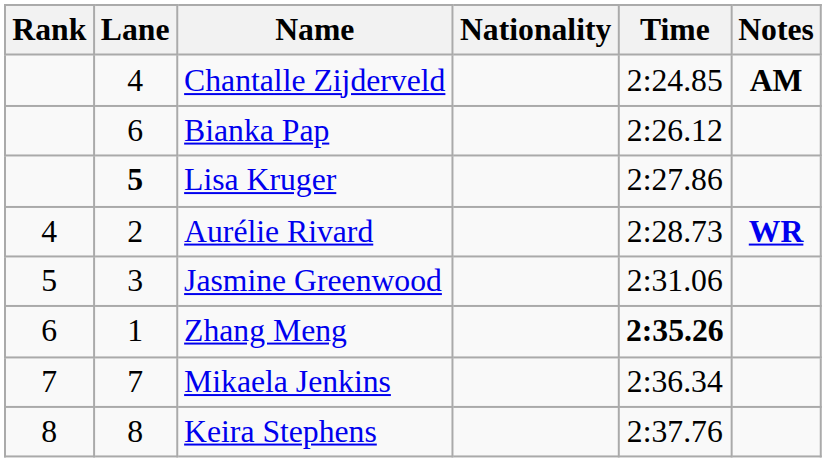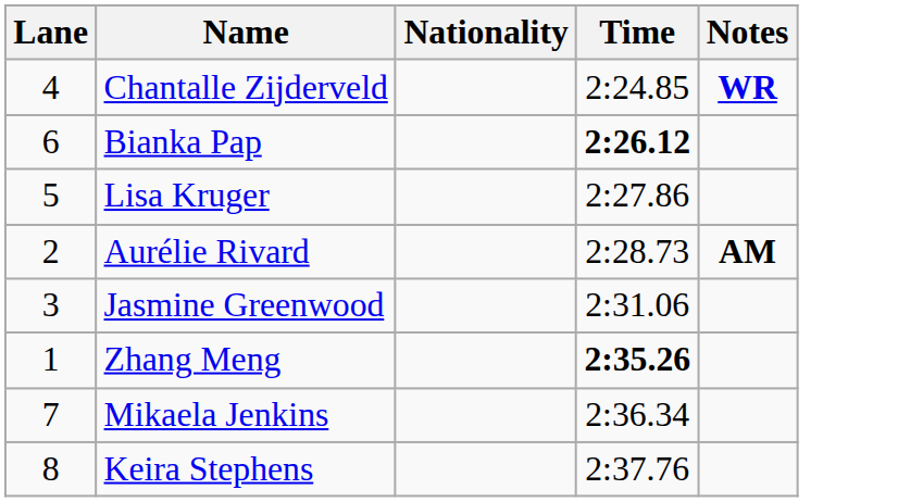 <table class="wikitable sortable" style="text-align:center">
 <tr>
-<th>Rank</th>
 <th>Lane</th>
 <th>Name</th>
 <th>Nationality</th>
 <th>Time</th>
 <th>Notes</th>
 </tr>
 <tr>
-<td></td>
 <td>4</td>
 <td align=left><a href='#'>Chantalle Zijderveld</a></td>
 <td align=left></td>
 <td>2:24.85</td>
-<td><strong>AM</strong></td>
+<td><strong><a href='#'>WR</a></strong></td>
 </tr>
 <tr>
-<td></td>
 <td>6</td>
 <td align=left><a href='#'>Bianka Pap</a></td>
 <td align=left></td>
-<td>2:26.12</td>
+<td><strong>2:26.12</strong></td>
 <td></td>
 </tr>
 <tr>
-<td></td>
-<td><strong>5</strong></td>
+<td>5</td>
 <td align=left><a href='#'>Lisa Kruger</a></td>
 <td align=left></td>
 <td>2:27.86</td>
 <td></td>
 </tr>
 <tr>
-<td>4</td>
 <td>2</td>
 <td align=left><a href='#'>Aurélie Rivard</a></td>
 <td align=left></td>
 <td>2:28.73</td>
-<td><strong><a href='#'>WR</a></strong></td>
+<td><strong>AM</strong></td>
 </tr>
 <tr>
-<td>5</td>
 <td>3</td>
 <td align=left><a href='#'>Jasmine Greenwood</a></td>
 <td align=left></td>
 <td>2:31.06</td>
 <td></td>
 </tr>
 <tr>
-<td>6</td>
 <td>1</td>
 <td align=left><a href='#'>Zhang Meng</a></td>
 <td align=left></td>
 <td><strong>2:35.26</strong></td>
 <td></td>
 </tr>
 <tr>
 <td>7</td>
-<td>7</td>
 <td align=left><a href='#'>Mikaela Jenkins</a></td>
 <td align=left></td>
 <td>2:36.34</td>
 <td></td>
 </tr>
 <tr>
 <td>8</td>
-<td>8</td>
 <td align=left><a href='#'>Keira Stephens</a></td>
 <td align=left></td>
 <td>2:37.76</td>
 <td></td>
 </tr>
 </table>
